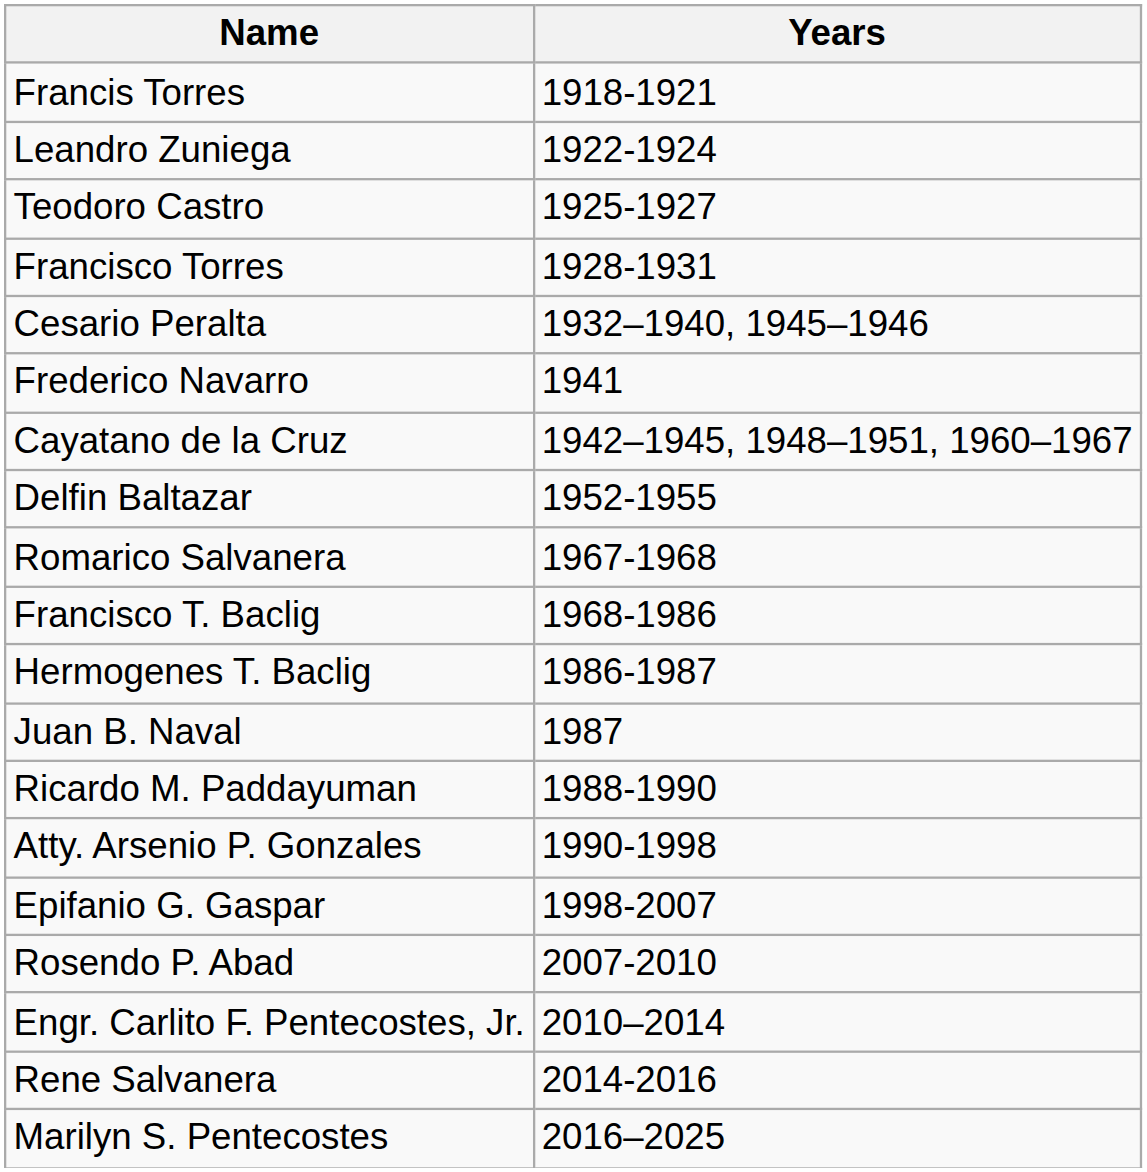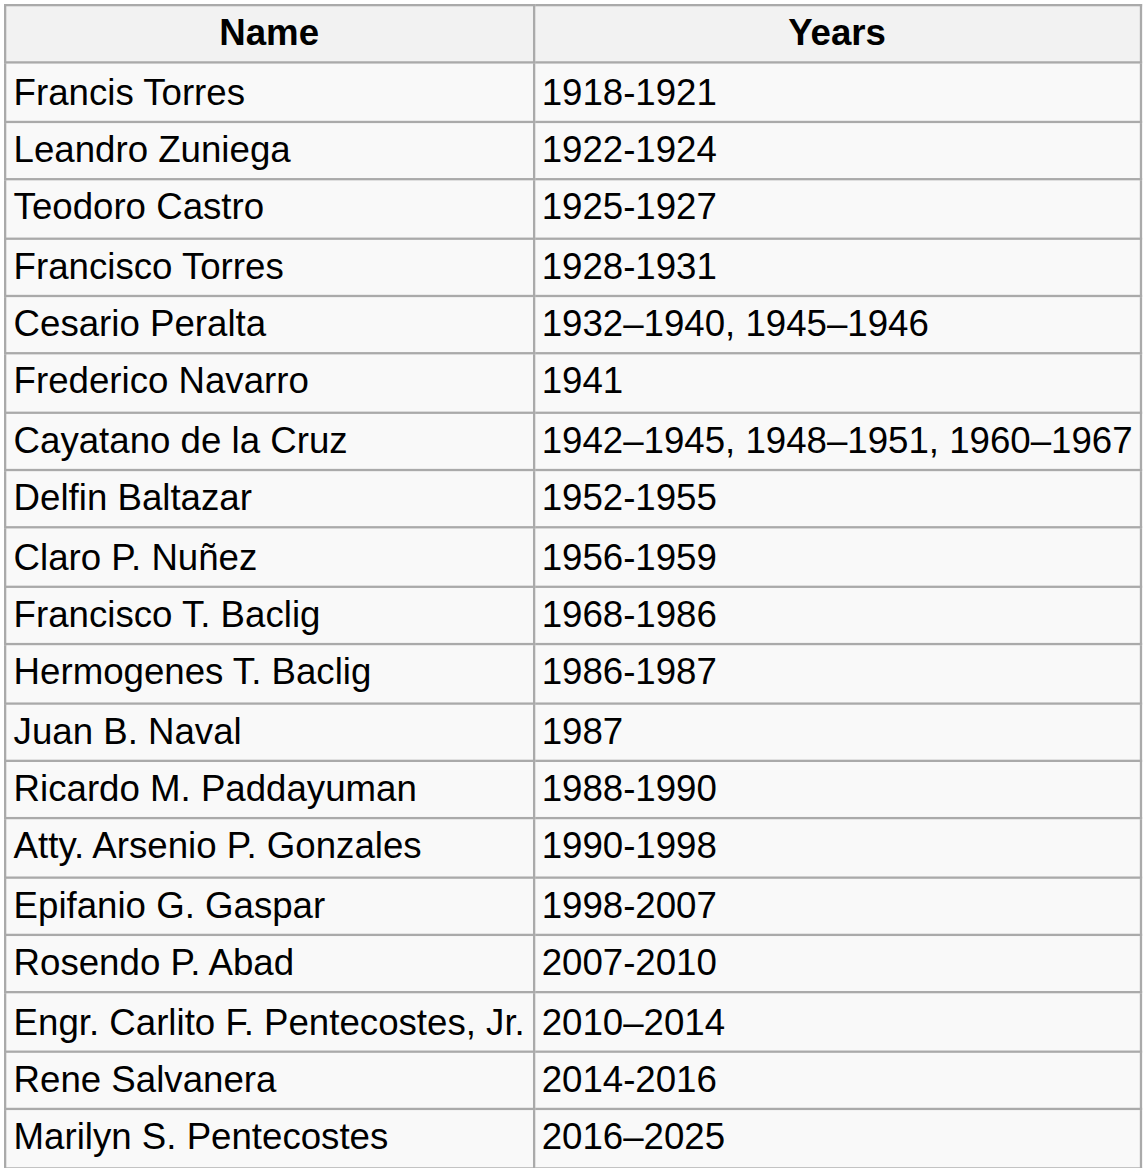 <table class="wikitable">
 <tr>
 <th>Name</th>
 <th>Years</th>
 </tr>
 <tr>
 <td>Francis Torres</td>
 <td>1918-1921</td>
 </tr>
 <tr>
 <td>Leandro Zuniega</td>
 <td>1922-1924</td>
 </tr>
 <tr>
 <td>Teodoro Castro</td>
 <td>1925-1927</td>
 </tr>
 <tr>
 <td>Francisco Torres</td>
 <td>1928-1931</td>
 </tr>
 <tr>
 <td>Cesario Peralta</td>
 <td>1932–1940, 1945–1946</td>
 </tr>
 <tr>
 <td>Frederico Navarro</td>
 <td>1941</td>
 </tr>
 <tr>
 <td>Cayatano de la Cruz</td>
 <td>1942–1945, 1948–1951, 1960–1967</td>
 </tr>
 <tr>
 <td>Delfin Baltazar</td>
 <td>1952-1955</td>
 </tr>
 <tr>
-<td>Romarico Salvanera</td>
-<td>1967-1968</td>
+<td>Claro P. Nuñez</td>
+<td>1956-1959</td>
 </tr>
 <tr>
 <td>Francisco T. Baclig</td>
 <td>1968-1986</td>
 </tr>
 <tr>
 <td>Hermogenes T. Baclig</td>
 <td>1986-1987</td>
 </tr>
 <tr>
 <td>Juan B. Naval</td>
 <td>1987</td>
 </tr>
 <tr>
 <td>Ricardo M. Paddayuman</td>
 <td>1988-1990</td>
 </tr>
 <tr>
 <td>Atty. Arsenio P. Gonzales</td>
 <td>1990-1998</td>
 </tr>
 <tr>
 <td>Epifanio G. Gaspar</td>
 <td>1998-2007</td>
 </tr>
 <tr>
 <td>Rosendo P. Abad</td>
 <td>2007-2010</td>
 </tr>
 <tr>
 <td>Engr. Carlito F. Pentecostes, Jr.</td>
 <td>2010–2014</td>
 </tr>
 <tr>
 <td>Rene Salvanera</td>
 <td>2014-2016</td>
 </tr>
 <tr>
 <td>Marilyn S. Pentecostes</td>
 <td>2016–2025</td>
 </tr>
 </table>
